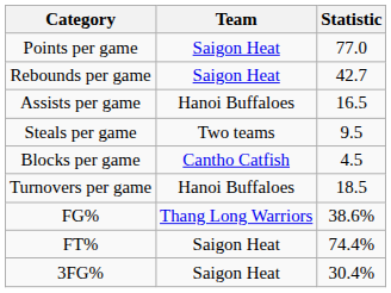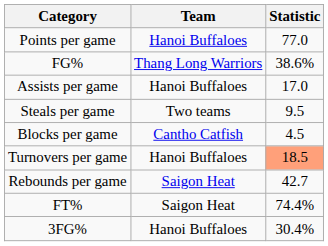 <table class="wikitable" style="text-align:center">
 <tr>
 <th>Category</th>
 <th>Team</th>
 <th>Statistic</th>
 </tr>
 <tr>
 <td>Points per game</td>
-<td><a href='#'>Saigon Heat</a></td>
+<td><a href='#'>Hanoi Buffaloes</a></td>
 <td>77.0</td>
 </tr>
 <tr>
-<td>Rebounds per game</td>
-<td><a href='#'>Saigon Heat</a></td>
-<td>42.7</td>
+<td>FG%</td>
+<td><a href='#'>Thang Long Warriors</a></td>
+<td>38.6%</td>
 </tr>
 <tr>
 <td>Assists per game</td>
 <td>Hanoi Buffaloes</td>
-<td>16.5</td>
+<td>17.0</td>
 </tr>
 <tr>
 <td>Steals per game</td>
 <td>Two teams</td>
 <td>9.5</td>
 </tr>
 <tr>
 <td>Blocks per game</td>
 <td><a href='#'>Cantho Catfish</a></td>
 <td>4.5</td>
 </tr>
 <tr>
 <td>Turnovers per game</td>
 <td>Hanoi Buffaloes</td>
-<td>18.5</td>
+<td style="background: lightsalmon;">18.5</td>
 </tr>
 <tr>
-<td>FG%</td>
-<td><a href='#'>Thang Long Warriors</a></td>
-<td>38.6%</td>
+<td>Rebounds per game</td>
+<td><a href='#'>Saigon Heat</a></td>
+<td>42.7</td>
 </tr>
 <tr>
 <td>FT%</td>
 <td>Saigon Heat</td>
 <td>74.4%</td>
 </tr>
 <tr>
 <td>3FG%</td>
-<td>Saigon Heat</td>
+<td>Hanoi Buffaloes</td>
 <td>30.4%</td>
 </tr>
 </table>
